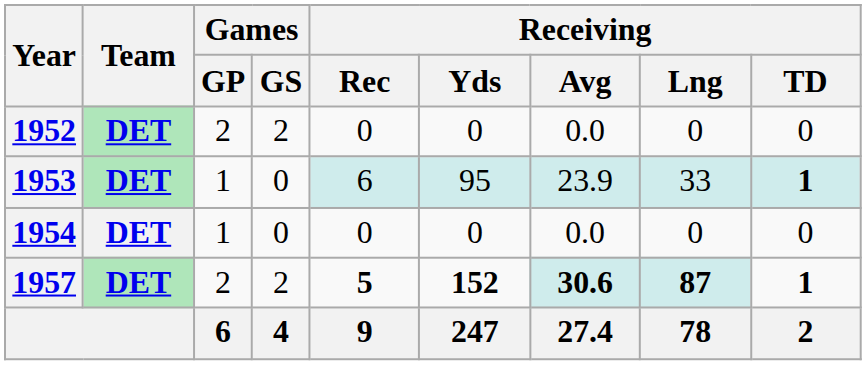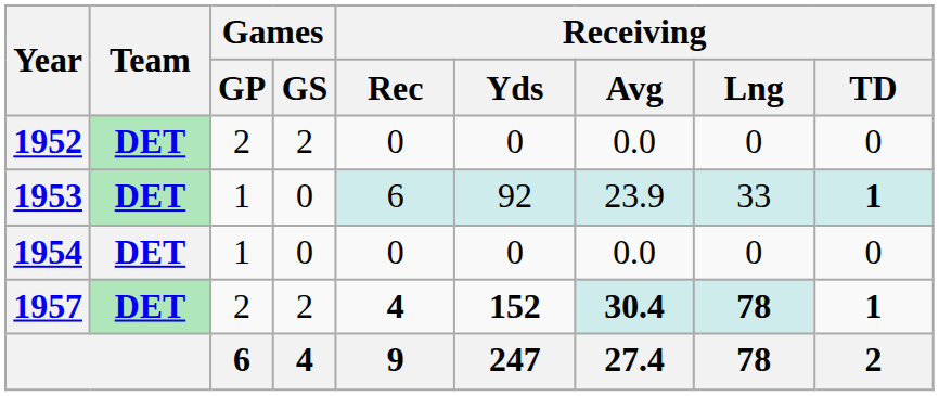 <table class="wikitable" style="text-align:center">
 <tr>
 <th rowspan="2">Year</th>
 <th rowspan="2">Team</th>
 <th colspan="2">Games</th>
 <th colspan="5">Receiving</th>
 </tr>
 <tr>
 <th>GP</th>
 <th>GS</th>
 <th>Rec</th>
 <th>Yds</th>
 <th>Avg</th>
 <th>Lng</th>
 <th>TD</th>
 </tr>
 <tr>
 <th><a href='#'>1952</a></th>
 <th style="background:#afe6ba; width:3em;"><a href='#'>DET</a></th>
 <td>2</td>
 <td>2</td>
 <td>0</td>
 <td>0</td>
 <td>0.0</td>
 <td>0</td>
 <td>0</td>
 </tr>
 <tr>
 <th><a href='#'>1953</a></th>
 <th style="background:#afe6ba; width:3em;"><a href='#'>DET</a></th>
 <td>1</td>
 <td>0</td>
 <td style="background:#cfecec; width:3em;">6</td>
-<td style="background:#cfecec; width:3em;">95</td>
+<td style="background:#cfecec; width:3em;">92</td>
 <td style="background:#cfecec; width:3em;">23.9</td>
 <td style="background:#cfecec; width:3em;">33</td>
 <td style="background:#cfecec; width:3em;"><strong>1</strong></td>
 </tr>
 <tr>
 <th><a href='#'>1954</a></th>
 <th><a href='#'>DET</a></th>
 <td>1</td>
 <td>0</td>
 <td>0</td>
 <td>0</td>
 <td>0.0</td>
 <td>0</td>
 <td>0</td>
 </tr>
 <tr>
 <th><a href='#'>1957</a></th>
 <th style="background:#afe6ba; width:3em;"><a href='#'>DET</a></th>
 <td>2</td>
 <td>2</td>
-<td><strong>5</strong></td>
+<td><strong>4</strong></td>
 <td><strong>152</strong></td>
-<td style="background:#cfecec; width:3em;"><strong>30.6</strong></td>
-<td style="background:#cfecec; width:3em;"><strong>87</strong></td>
+<td style="background:#cfecec; width:3em;"><strong>30.4</strong></td>
+<td style="background:#cfecec; width:3em;"><strong>78</strong></td>
 <td><strong>1</strong></td>
 </tr>
 <tr>
 <th colspan="2"></th>
 <th>6</th>
 <th>4</th>
 <th>9</th>
 <th>247</th>
 <th>27.4</th>
 <th>78</th>
 <th>2</th>
 </tr>
 </table>
